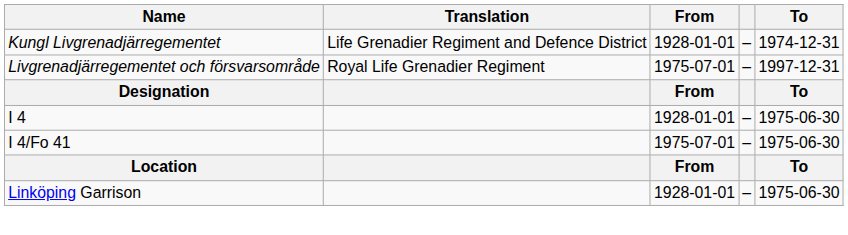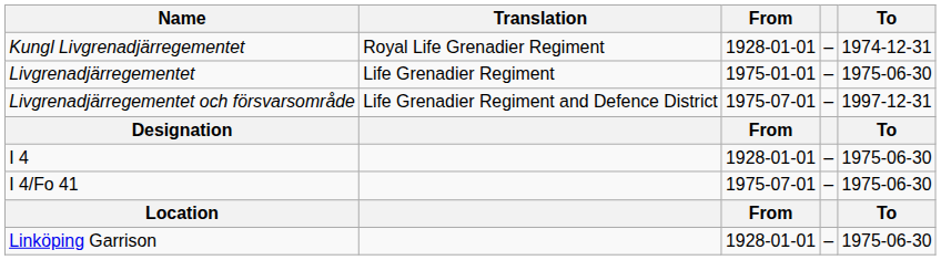 <table class="wikitable">
 <tr>
 <th style="font-weight:bold;">Name</th>
 <th style="font-weight:bold;">Translation</th>
 <th style="text-align: center; font-weight:bold;">From</th>
 <th></th>
 <th style="text-align: center; font-weight:bold;">To</th>
 </tr>
 <tr>
 <td style="font-style:italic;">Kungl Livgrenadjärregementet</td>
-<td>Life Grenadier Regiment and Defence District</td>
+<td>Royal Life Grenadier Regiment</td>
 <td>1928-01-01</td>
 <td>–</td>
 <td>1974-12-31</td>
 </tr>
 <tr>
+<td style="font-style:italic;">Livgrenadjärregementet</td>
+<td>Life Grenadier Regiment</td>
+<td>1975-01-01</td>
+<td>–</td>
+<td>1975-06-30</td>
+</tr>
+<tr>
 <td style="font-style:italic;">Livgrenadjärregementet och försvarsområde</td>
-<td>Royal Life Grenadier Regiment</td>
+<td>Life Grenadier Regiment and Defence District</td>
 <td>1975-07-01</td>
 <td>–</td>
 <td>1997-12-31</td>
 </tr>
 <tr>
 <th style="font-weight:bold;">Designation</th>
 <th style="font-weight:bold;"></th>
 <th style="text-align: center; font-weight:bold;">From</th>
 <th></th>
 <th style="text-align: center; font-weight:bold;">To</th>
 </tr>
 <tr>
 <td>I 4</td>
 <td></td>
 <td style="text-align: center;">1928-01-01</td>
 <td style="text-align: center;">–</td>
 <td style="text-align: center;">1975-06-30</td>
 </tr>
 <tr>
 <td>I 4/Fo 41</td>
 <td></td>
 <td style="text-align: center;">1975-07-01</td>
 <td style="text-align: center;">–</td>
 <td>1975-06-30</td>
 </tr>
 <tr>
 <th style="font-weight:bold;">Location</th>
 <th style="font-weight:bold;"></th>
 <th style="text-align: center; font-weight:bold;">From</th>
 <th></th>
 <th style="text-align: center; font-weight:bold;">To</th>
 </tr>
 <tr>
 <td><a href='#'>Linköping</a> Garrison</td>
 <td></td>
 <td style="text-align: center;">1928-01-01</td>
 <td style="text-align: center;">–</td>
 <td style="text-align: center;">1975-06-30</td>
 </tr>
 </table>
